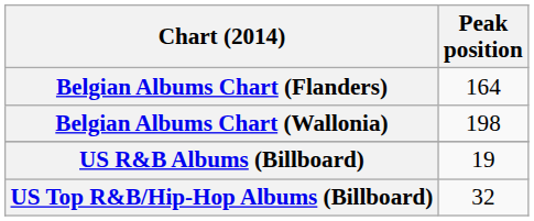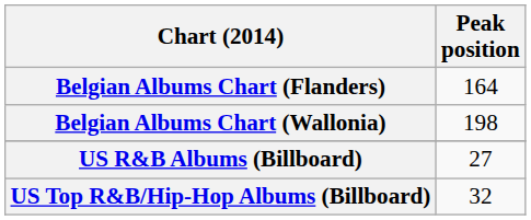 <table class="wikitable sortable plainrowheaders" style="text-align:center;">
 <tr>
 <th scope="col">Chart (2014)</th>
 <th scope="col">Peak<br>position</th>
 </tr>
 <tr>
 <th scope="row"><a href='#'>Belgian Albums Chart</a> (Flanders)</th>
 <td>164</td>
 </tr>
 <tr>
 <th scope="row"><a href='#'>Belgian Albums Chart</a> (Wallonia)</th>
 <td>198</td>
 </tr>
 <tr>
 </tr>
 <tr>
 <th scope="row"><a href='#'>US R&B Albums</a> (Billboard)</th>
-<td>19</td>
+<td>27</td>
 </tr>
 <tr>
 <th scope="row"><a href='#'>US Top R&B/Hip-Hop Albums</a> (Billboard)</th>
 <td>32</td>
 </tr>
 </table>
